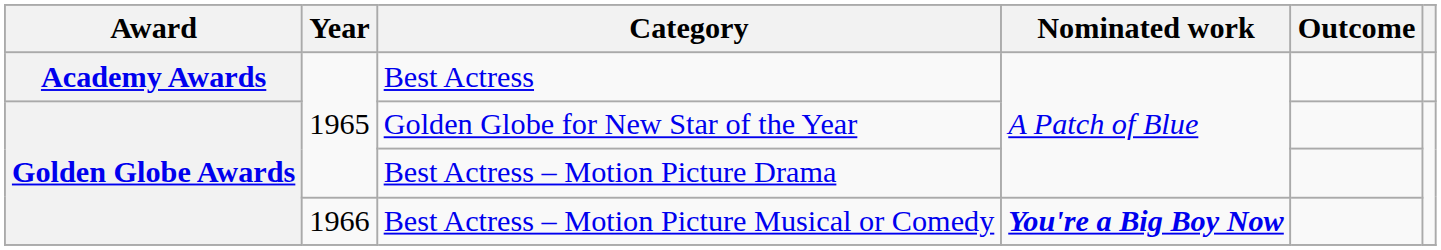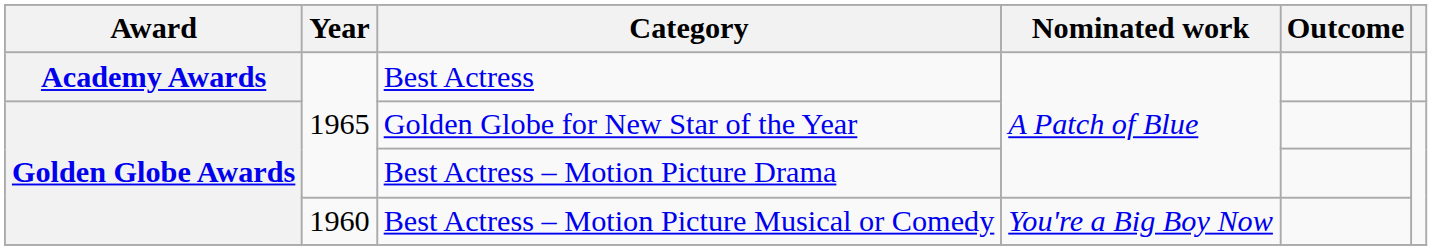 <table class="wikitable plainrowheaders">
 <tr>
 <th>Award</th>
 <th>Year</th>
 <th>Category</th>
 <th>Nominated work</th>
 <th>Outcome</th>
 <th class="unsortable"></th>
 </tr>
 <tr>
 <th scope="row"><a href='#'>Academy Awards</a></th>
 <td rowspan="3">1965</td>
 <td><a href='#'>Best Actress</a></td>
 <td rowspan="3"><em><a href='#'>A Patch of Blue</a></em></td>
 <td></td>
 <td style="text-align:center;"></td>
 </tr>
 <tr>
 <th scope="row" rowspan="3"><a href='#'>Golden Globe Awards</a></th>
 <td><a href='#'>Golden Globe for New Star of the Year</a></td>
 <td></td>
 <td rowspan="3" style="text-align:center;"></td>
 </tr>
 <tr>
 <td><a href='#'>Best Actress – Motion Picture Drama</a></td>
 <td></td>
 </tr>
 <tr>
-<td>1966</td>
+<td>1960</td>
 <td><a href='#'>Best Actress – Motion Picture Musical or Comedy</a></td>
-<td><strong><em><a href='#'>You're a Big Boy Now</a></em></strong></td>
+<td><em><a href='#'>You're a Big Boy Now</a></em></td>
 <td></td>
 </tr>
 </table>
